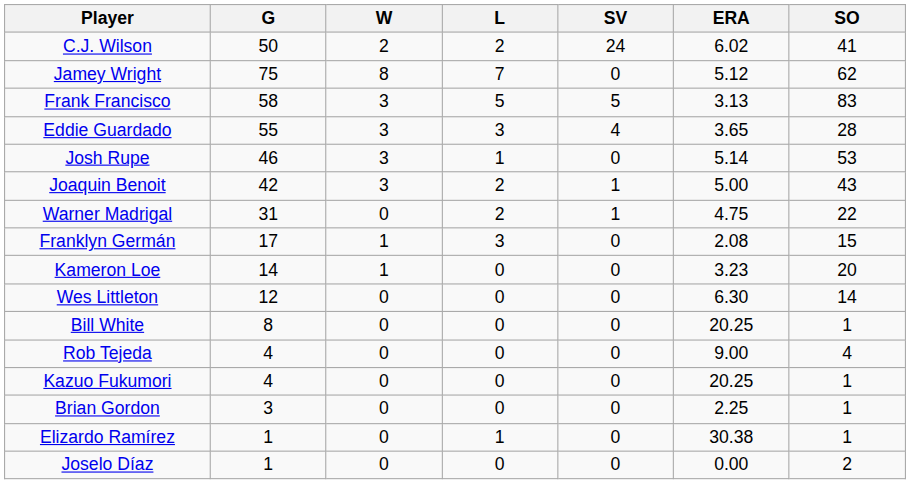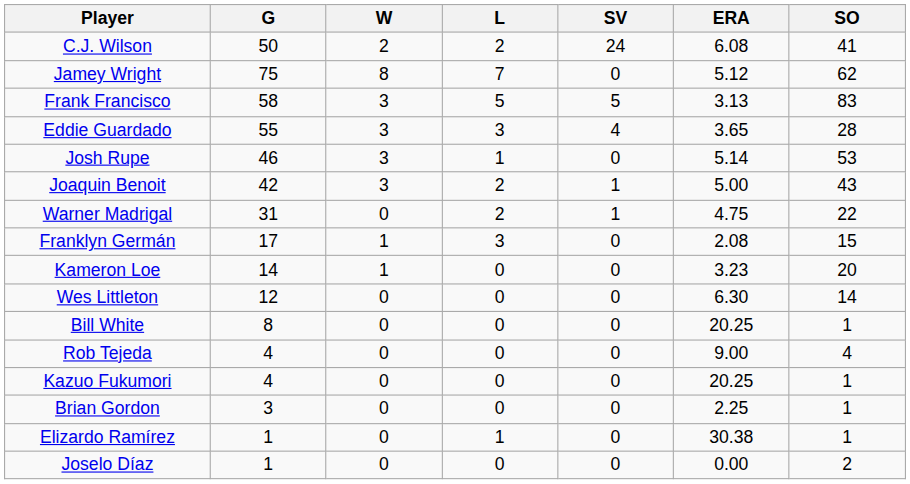 <table class="wikitable sortable">
 <tr>
 <th bgcolor="#DDDDFF" width="16%">Player</th>
 <th bgcolor="#DDDDFF" width="9%">G</th>
 <th bgcolor="#DDDDFF" width="9%">W</th>
 <th bgcolor="#DDDDFF" width="9%">L</th>
 <th bgcolor="#DDDDFF" width="9%">SV</th>
 <th bgcolor="#DDDDFF" width="9%">ERA</th>
 <th bgcolor="#DDDDFF" width="9%">SO</th>
 </tr>
 <tr align=center>
 <td><a href='#'>C.J. Wilson</a></td>
 <td>50</td>
 <td>2</td>
 <td>2</td>
 <td>24</td>
-<td>6.02</td>
+<td>6.08</td>
 <td>41</td>
 </tr>
 <tr align=center>
 <td><a href='#'>Jamey Wright</a></td>
 <td>75</td>
 <td>8</td>
 <td>7</td>
 <td>0</td>
 <td>5.12</td>
 <td>62</td>
 </tr>
 <tr align=center>
 <td><a href='#'>Frank Francisco</a></td>
 <td>58</td>
 <td>3</td>
 <td>5</td>
 <td>5</td>
 <td>3.13</td>
 <td>83</td>
 </tr>
 <tr align=center>
 <td><a href='#'>Eddie Guardado</a></td>
 <td>55</td>
 <td>3</td>
 <td>3</td>
 <td>4</td>
 <td>3.65</td>
 <td>28</td>
 </tr>
 <tr align=center>
 <td><a href='#'>Josh Rupe</a></td>
 <td>46</td>
 <td>3</td>
 <td>1</td>
 <td>0</td>
 <td>5.14</td>
 <td>53</td>
 </tr>
 <tr align=center>
 <td><a href='#'>Joaquin Benoit</a></td>
 <td>42</td>
 <td>3</td>
 <td>2</td>
 <td>1</td>
 <td>5.00</td>
 <td>43</td>
 </tr>
 <tr align=center>
 <td><a href='#'>Warner Madrigal</a></td>
 <td>31</td>
 <td>0</td>
 <td>2</td>
 <td>1</td>
 <td>4.75</td>
 <td>22</td>
 </tr>
 <tr align=center>
 <td><a href='#'>Franklyn Germán</a></td>
 <td>17</td>
 <td>1</td>
 <td>3</td>
 <td>0</td>
 <td>2.08</td>
 <td>15</td>
 </tr>
 <tr align=center>
 <td><a href='#'>Kameron Loe</a></td>
 <td>14</td>
 <td>1</td>
 <td>0</td>
 <td>0</td>
 <td>3.23</td>
 <td>20</td>
 </tr>
 <tr align=center>
 <td><a href='#'>Wes Littleton</a></td>
 <td>12</td>
 <td>0</td>
 <td>0</td>
 <td>0</td>
 <td>6.30</td>
 <td>14</td>
 </tr>
 <tr align=center>
 <td><a href='#'>Bill White</a></td>
 <td>8</td>
 <td>0</td>
 <td>0</td>
 <td>0</td>
 <td>20.25</td>
 <td>1</td>
 </tr>
 <tr align=center>
 <td><a href='#'>Rob Tejeda</a></td>
 <td>4</td>
 <td>0</td>
 <td>0</td>
 <td>0</td>
 <td>9.00</td>
 <td>4</td>
 </tr>
 <tr align=center>
 <td><a href='#'>Kazuo Fukumori</a></td>
 <td>4</td>
 <td>0</td>
 <td>0</td>
 <td>0</td>
 <td>20.25</td>
 <td>1</td>
 </tr>
 <tr align=center>
 <td><a href='#'>Brian Gordon</a></td>
 <td>3</td>
 <td>0</td>
 <td>0</td>
 <td>0</td>
 <td>2.25</td>
 <td>1</td>
 </tr>
 <tr align=center>
 <td><a href='#'>Elizardo Ramírez</a></td>
 <td>1</td>
 <td>0</td>
 <td>1</td>
 <td>0</td>
 <td>30.38</td>
 <td>1</td>
 </tr>
 <tr align=center>
 <td><a href='#'>Joselo Díaz</a></td>
 <td>1</td>
 <td>0</td>
 <td>0</td>
 <td>0</td>
 <td>0.00</td>
 <td>2</td>
 </tr>
 </table>
